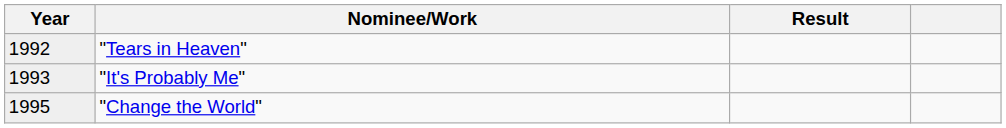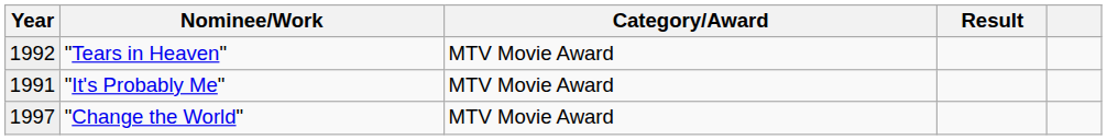 <table class="wikitable">
 <tr>
 <th width=5%>Year</th>
 <th width=35%>Nominee/Work</th>
+<th width=45%>Category/Award</th>
 <th width=10%>Result</th>
 <th width=5%></th>
 </tr>
 <tr>
 <td bgcolor="#efefef">1992</td>
 <td>"<a href='#'>Tears in Heaven</a>"</td>
+<td>MTV Movie Award</td>
 <td></td>
 <td style="text-align:center;"></td>
 </tr>
 <tr>
-<td bgcolor="#efefef">1993</td>
+<td bgcolor="#efefef">1991</td>
 <td>"<a href='#'>It's Probably Me</a>"</td>
+<td>MTV Movie Award</td>
 <td></td>
 <td style="text-align:center;"></td>
 </tr>
 <tr>
-<td bgcolor="#efefef">1995</td>
+<td bgcolor="#efefef">1997</td>
 <td>"<a href='#'>Change the World</a>"</td>
+<td>MTV Movie Award</td>
 <td></td>
 <td style="text-align:center;"></td>
 </tr>
 </table>
